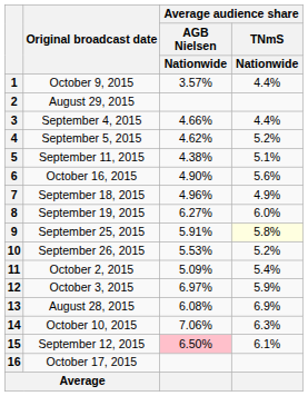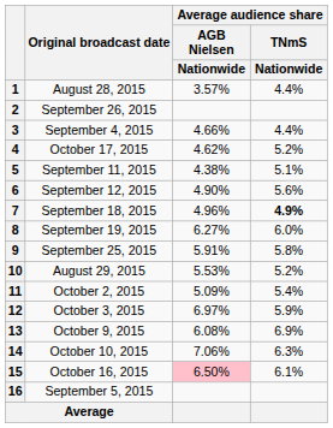 <table class=wikitable style="text-align:center">
 <tr>
 <th rowspan="3"></th>
 <th rowspan="3">Original broadcast date</th>
 <th colspan="2">Average audience share</th>
 </tr>
 <tr>
 <th>AGB Nielsen</th>
 <th>TNmS</th>
 </tr>
 <tr>
 <th width="90">Nationwide</th>
 <th width="90">Nationwide</th>
 </tr>
 <tr>
 <th>1</th>
-<td>October 9, 2015</td>
+<td>August 28, 2015</td>
 <td>3.57%</td>
 <td>4.4%</td>
 </tr>
 <tr>
 <th>2</th>
-<td>August 29, 2015</td>
+<td>September 26, 2015</td>
 <td></td>
 <td></td>
 </tr>
 <tr>
 <th>3</th>
 <td>September 4, 2015</td>
 <td>4.66%</td>
 <td>4.4%</td>
 </tr>
 <tr>
 <th>4</th>
-<td>September 5, 2015</td>
+<td>October 17, 2015</td>
 <td>4.62%</td>
 <td>5.2%</td>
 </tr>
 <tr>
 <th>5</th>
 <td>September 11, 2015</td>
 <td>4.38%</td>
 <td>5.1%</td>
 </tr>
 <tr>
 <th>6</th>
-<td>October 16, 2015</td>
+<td>September 12, 2015</td>
 <td>4.90%</td>
 <td>5.6%</td>
 </tr>
 <tr>
 <th>7</th>
 <td>September 18, 2015</td>
 <td>4.96%</td>
-<td>4.9%</td>
+<td><strong>4.9%</strong></td>
 </tr>
 <tr>
 <th>8</th>
 <td>September 19, 2015</td>
 <td>6.27%</td>
 <td>6.0%</td>
 </tr>
 <tr>
 <th>9</th>
 <td>September 25, 2015</td>
 <td>5.91%</td>
-<td style="background: lightyellow;">5.8%</td>
+<td>5.8%</td>
 </tr>
 <tr>
 <th>10</th>
-<td>September 26, 2015</td>
+<td>August 29, 2015</td>
 <td>5.53%</td>
 <td>5.2%</td>
 </tr>
 <tr>
 <th>11</th>
 <td>October 2, 2015</td>
 <td>5.09%</td>
 <td>5.4%</td>
 </tr>
 <tr>
 <th>12</th>
 <td>October 3, 2015</td>
 <td>6.97%</td>
 <td>5.9%</td>
 </tr>
 <tr>
 <th>13</th>
-<td>August 28, 2015</td>
+<td>October 9, 2015</td>
 <td>6.08%</td>
 <td>6.9%</td>
 </tr>
 <tr>
 <th>14</th>
 <td>October 10, 2015</td>
 <td>7.06%</td>
 <td>6.3%</td>
 </tr>
 <tr>
 <th>15</th>
-<td>September 12, 2015</td>
+<td>October 16, 2015</td>
 <td style="background: pink;">6.50%</td>
 <td>6.1%</td>
 </tr>
 <tr>
 <th>16</th>
-<td>October 17, 2015</td>
+<td>September 5, 2015</td>
 <td></td>
 <td></td>
 </tr>
 <tr>
 <th colspan="2">Average</th>
 <th></th>
 <th></th>
 </tr>
 </table>
